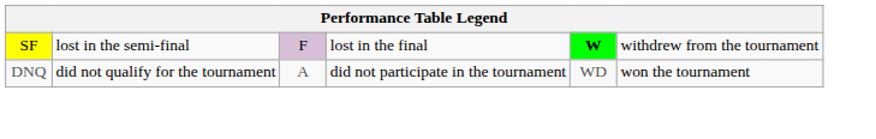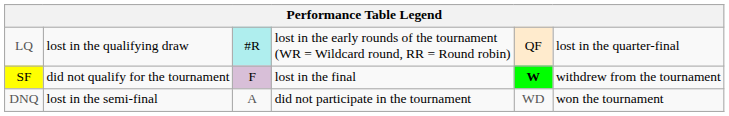 <table class="wikitable" style="font-size:78%;">
 <tr bgcolor="#efefef">
 <th colspan="6">Performance Table Legend</th>
 </tr>
 <tr>
+<td align="center" style="color:#555555;" width="30">LQ</td>
+<td>lost in the qualifying draw</td>
+<td align="center" style="background:#afeeee;">#R</td>
+<td>lost in the early rounds of the tournament<br>(WR = Wildcard round, RR = Round robin)</td>
+<td align="center" style="background:#ffebcd;">QF</td>
+<td>lost in the quarter-final</td>
+</tr>
+<tr>
 <td align="center" style="background:yellow;">SF</td>
-<td>lost in the semi-final</td>
+<td>did not qualify for the tournament</td>
 <td align="center" style="background:#D8BFD8;">F</td>
 <td>lost in the final</td>
 <td align="center" style="background:#00ff00;"><strong>W</strong></td>
 <td>withdrew from the tournament</td>
 </tr>
 <tr>
 <td align="center" style="color:#555555;" width="30">DNQ</td>
-<td>did not qualify for the tournament</td>
+<td>lost in the semi-final</td>
 <td align="center" style="color:#555555;" width="30">A</td>
 <td>did not participate in the tournament</td>
 <td align="center" style="color:#555555;" width="30">WD</td>
 <td>won the tournament</td>
 </tr>
 </table>
